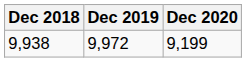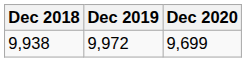 <table class="wikitable">
 <tr>
 <th>Dec 2018</th>
 <th>Dec 2019</th>
 <th>Dec 2020</th>
 </tr>
 <tr>
 <td>9,938</td>
 <td>9,972</td>
-<td>9,199</td>
+<td>9,699</td>
 </tr>
 </table>
